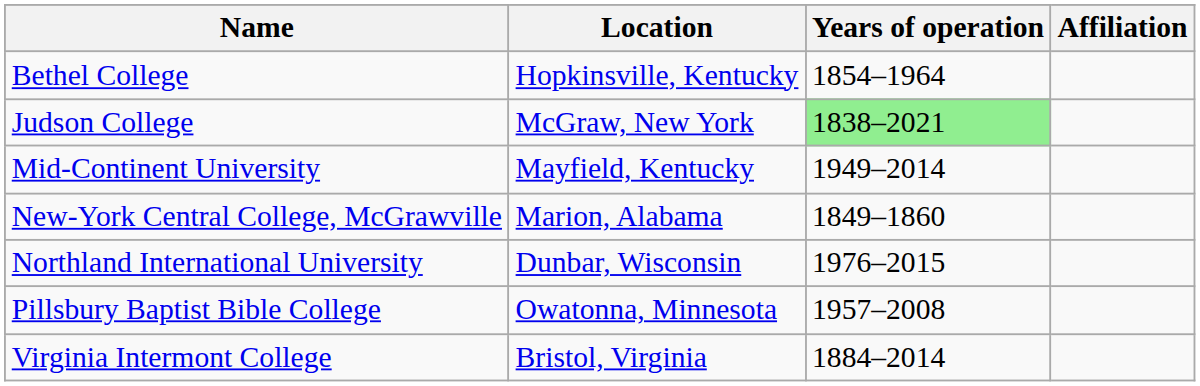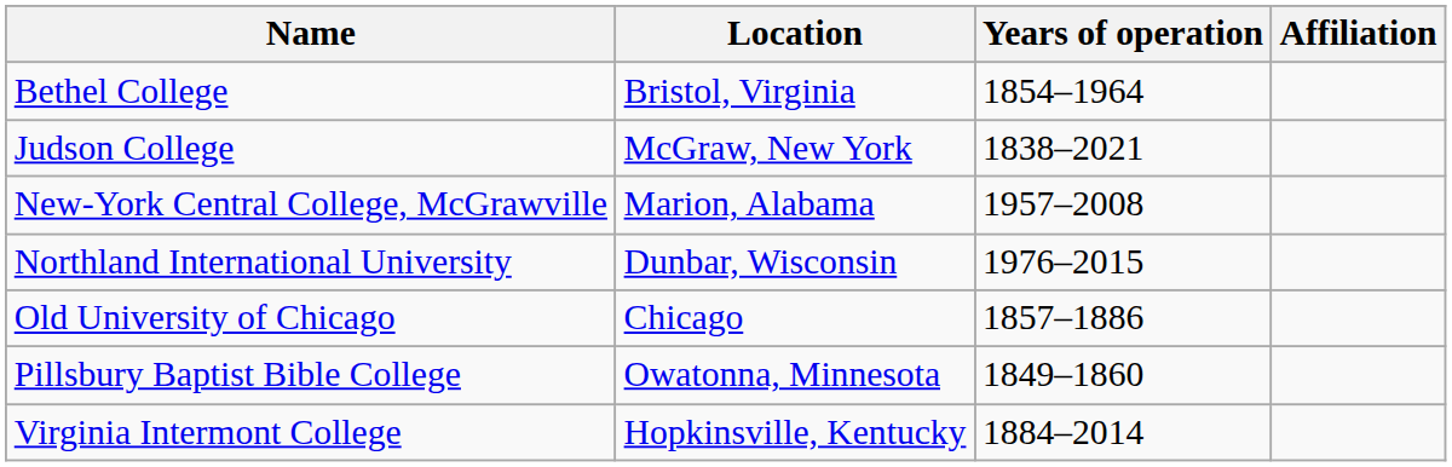 <table class="wikitable">
 <tr>
 <th>Name</th>
 <th>Location</th>
 <th>Years of operation</th>
 <th>Affiliation</th>
 </tr>
 <tr>
 <td><a href='#'>Bethel College</a></td>
-<td><a href='#'>Hopkinsville, Kentucky</a></td>
+<td><a href='#'>Bristol, Virginia</a></td>
 <td>1854–1964</td>
 <td></td>
 </tr>
 <tr>
 <td><a href='#'>Judson College</a></td>
 <td><a href='#'>McGraw, New York</a></td>
-<td style="background: lightgreen;">1838–2021</td>
-<td></td>
-</tr>
-<tr>
-<td><a href='#'>Mid-Continent University</a></td>
-<td><a href='#'>Mayfield, Kentucky</a></td>
-<td>1949–2014</td>
+<td>1838–2021</td>
 <td></td>
 </tr>
 <tr>
 <td><a href='#'>New-York Central College, McGrawville</a></td>
 <td><a href='#'>Marion, Alabama</a></td>
-<td>1849–1860</td>
+<td>1957–2008</td>
 <td></td>
 </tr>
 <tr>
 <td><a href='#'>Northland International University</a></td>
 <td><a href='#'>Dunbar, Wisconsin</a></td>
 <td>1976–2015</td>
 </tr>
 <tr>
+<td><a href='#'>Old University of Chicago</a></td>
+<td><a href='#'>Chicago</a></td>
+<td>1857–1886</td>
+<td></td>
+</tr>
+<tr>
 <td><a href='#'>Pillsbury Baptist Bible College</a></td>
 <td><a href='#'>Owatonna, Minnesota</a></td>
-<td>1957–2008</td>
+<td>1849–1860</td>
 <td></td>
 </tr>
 <tr>
 <td><a href='#'>Virginia Intermont College</a></td>
-<td><a href='#'>Bristol, Virginia</a></td>
+<td><a href='#'>Hopkinsville, Kentucky</a></td>
 <td>1884–2014</td>
 </tr>
 </table>
